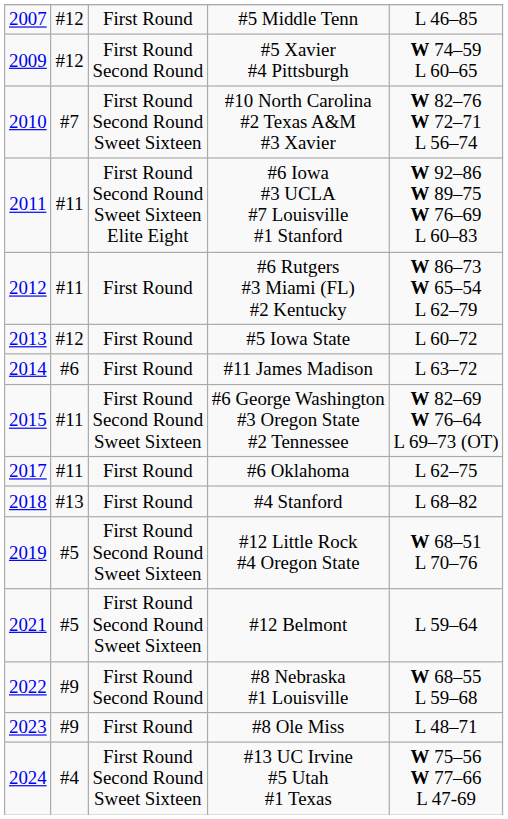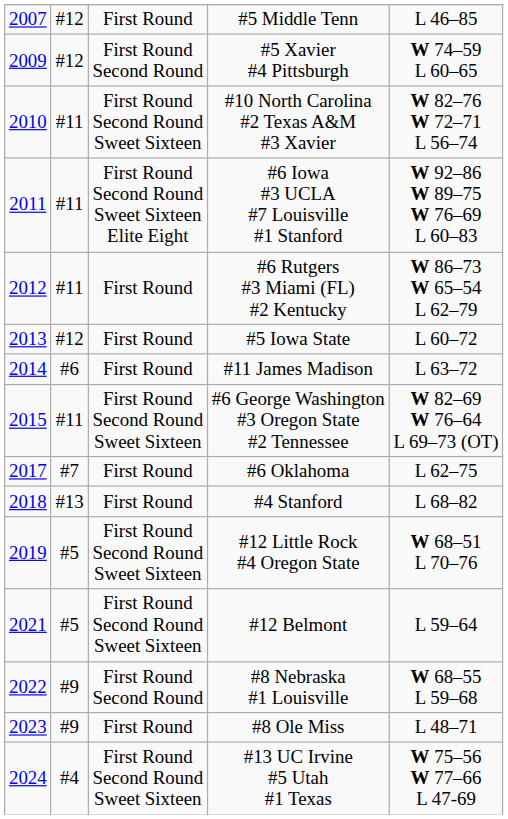 <table class="wikitable" style="text-align:center">
 <tr>
 </tr>
 <tr>
 <td rowspan=1><a href='#'>2007</a></td>
 <td>#12</td>
 <td>First Round</td>
 <td>#5 Middle Tenn</td>
 <td>L 46–85</td>
 </tr>
 <tr style="text-align:center;">
 <td rowspan=1><a href='#'>2009</a></td>
 <td>#12</td>
 <td>First Round<br>Second Round</td>
 <td>#5 Xavier<br>#4 Pittsburgh</td>
 <td><strong>W</strong> 74–59<br>L 60–65</td>
 </tr>
 <tr style="text-align:center;">
 <td rowspan=1><a href='#'>2010</a></td>
-<td>#7</td>
+<td>#11</td>
 <td>First Round<br>Second Round<br>Sweet Sixteen</td>
 <td>#10 North Carolina<br>#2 Texas A&M<br>#3 Xavier</td>
 <td><strong>W</strong> 82–76<br><strong>W</strong> 72–71<br>L 56–74</td>
 </tr>
 <tr style="text-align:center;">
 <td rowspan=1><a href='#'>2011</a></td>
 <td>#11</td>
 <td>First Round<br>Second Round<br>Sweet Sixteen<br>Elite Eight</td>
 <td>#6 Iowa<br>#3 UCLA<br>#7 Louisville<br>#1 Stanford</td>
 <td><strong>W</strong> 92–86<br><strong>W</strong> 89–75<br><strong>W</strong> 76–69<br>L 60–83</td>
 </tr>
 <tr style="text-align:center;">
 <td rowspan=1><a href='#'>2012</a></td>
 <td>#11</td>
 <td>First Round</td>
 <td>#6 Rutgers<br>#3 Miami (FL)<br>#2 Kentucky</td>
 <td><strong>W</strong> 86–73<br><strong>W</strong> 65–54<br>L 62–79</td>
 </tr>
 <tr style="text-align:center;">
 <td rowspan=1><a href='#'>2013</a></td>
 <td>#12</td>
 <td>First Round</td>
 <td>#5 Iowa State</td>
 <td>L 60–72</td>
 </tr>
 <tr style="text-align:center;">
 <td rowspan=1><a href='#'>2014</a></td>
 <td>#6</td>
 <td>First Round</td>
 <td>#11 James Madison</td>
 <td>L 63–72</td>
 </tr>
 <tr style="text-align:center;">
 <td rowspan=1><a href='#'>2015</a></td>
 <td>#11</td>
 <td>First Round<br>Second Round<br>Sweet Sixteen</td>
 <td>#6 George Washington<br>#3 Oregon State<br>#2 Tennessee</td>
 <td><strong>W</strong> 82–69<br><strong>W</strong> 76–64<br>L 69–73 (OT)</td>
 </tr>
 <tr style="text-align:center;">
 <td rowspan=1><a href='#'>2017</a></td>
-<td>#11</td>
+<td>#7</td>
 <td>First Round</td>
 <td>#6 Oklahoma</td>
 <td>L 62–75</td>
 </tr>
 <tr style="text-align:center;">
 <td rowspan=1><a href='#'>2018</a></td>
 <td>#13</td>
 <td>First Round</td>
 <td>#4 Stanford</td>
 <td>L 68–82</td>
 </tr>
 <tr style="text-align:center;">
 <td rowspan=1><a href='#'>2019</a></td>
 <td>#5</td>
 <td>First Round<br>Second Round<br>Sweet Sixteen</td>
 <td>#12 Little Rock<br>#4 Oregon State</td>
 <td><strong>W</strong> 68–51<br>L 70–76</td>
 </tr>
 <tr style="text-align:center;">
 <td rowspan=1><a href='#'>2021</a></td>
 <td>#5</td>
 <td>First Round<br>Second Round<br>Sweet Sixteen</td>
 <td>#12 Belmont</td>
 <td>L 59–64</td>
 </tr>
 <tr>
 <td rowspan=1><a href='#'>2022</a></td>
 <td>#9</td>
 <td>First Round<br>Second Round</td>
 <td>#8 Nebraska<br>#1 Louisville</td>
 <td><strong>W</strong> 68–55<br>L 59–68</td>
 </tr>
 <tr style="text-align:center;">
 <td rowspan=1><a href='#'>2023</a></td>
 <td>#9</td>
 <td>First Round</td>
 <td>#8 Ole Miss</td>
 <td>L 48–71</td>
 </tr>
 <tr style="text-align:center;">
 <td rowspan=1><a href='#'>2024</a></td>
 <td>#4</td>
 <td>First Round<br>Second Round<br>Sweet Sixteen</td>
 <td>#13 UC Irvine<br>#5 Utah<br>#1 Texas</td>
 <td><strong>W</strong> 75–56<br><strong>W</strong> 77–66<br> L 47-69</td>
 </tr>
 </table>
